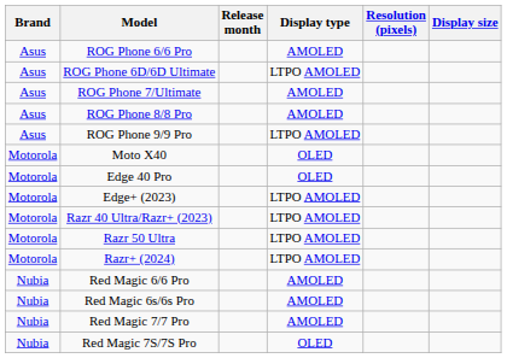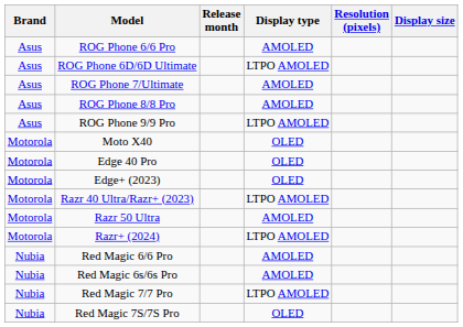 <table style="text-align: center;" class="wikitable sortable">
 <tr>
 <th>Brand</th>
 <th>Model</th>
 <th scope="col" data-sort-type="dates">Release<br>month</th>
 <th>Display type</th>
 <th scope="col" data-sort-type="number"><a href='#'>Resolution<br>(pixels)</a></th>
 <th scope="col" data-sort-type="number"><a href='#'>Display size</a></th>
 </tr>
 <tr>
 <td><a href='#'>Asus</a></td>
 <td><a href='#'>ROG Phone 6/6 Pro</a></td>
 <td></td>
 <td><a href='#'>AMOLED</a></td>
 <td></td>
 <td></td>
 </tr>
 <tr>
 <td><a href='#'>Asus</a></td>
 <td><a href='#'>ROG Phone 6D/6D Ultimate</a></td>
 <td></td>
 <td>LTPO <a href='#'>AMOLED</a></td>
 <td></td>
 <td></td>
 </tr>
 <tr>
 <td><a href='#'>Asus</a></td>
 <td><a href='#'>ROG Phone 7/Ultimate</a></td>
 <td></td>
 <td><a href='#'>AMOLED</a></td>
 <td></td>
 <td></td>
 </tr>
 <tr>
 <td><a href='#'>Asus</a></td>
 <td><a href='#'>ROG Phone 8/8 Pro</a></td>
 <td></td>
 <td><a href='#'>AMOLED</a></td>
 <td></td>
 <td></td>
 </tr>
 <tr>
 <td><a href='#'>Asus</a></td>
 <td>ROG Phone 9/9 Pro</td>
 <td></td>
 <td>LTPO <a href='#'>AMOLED</a></td>
 <td></td>
 <td></td>
 </tr>
 <tr>
 <td><a href='#'>Motorola</a></td>
 <td>Moto X40</td>
 <td></td>
 <td><a href='#'>OLED</a></td>
 <td></td>
 <td></td>
 </tr>
 <tr>
 <td><a href='#'>Motorola</a></td>
 <td>Edge 40 Pro</td>
 <td></td>
 <td><a href='#'>OLED</a></td>
 <td></td>
 <td></td>
 </tr>
 <tr>
 <td><a href='#'>Motorola</a></td>
 <td>Edge+ (2023)</td>
 <td></td>
-<td>LTPO <a href='#'>AMOLED</a></td>
+<td><a href='#'>OLED</a></td>
 <td></td>
 <td></td>
 </tr>
 <tr>
 <td><a href='#'>Motorola</a></td>
 <td><a href='#'>Razr 40 Ultra/Razr+ (2023)</a></td>
 <td></td>
 <td>LTPO <a href='#'>AMOLED</a></td>
 <td></td>
 <td></td>
 </tr>
 <tr>
 <td><a href='#'>Motorola</a></td>
 <td><a href='#'>Razr 50 Ultra</a></td>
 <td></td>
-<td>LTPO <a href='#'>AMOLED</a></td>
+<td><a href='#'>AMOLED</a></td>
 <td></td>
 <td></td>
 </tr>
 <tr>
 <td><a href='#'>Motorola</a></td>
 <td><a href='#'>Razr+ (2024)</a></td>
 <td></td>
 <td>LTPO <a href='#'>AMOLED</a></td>
 <td></td>
 <td></td>
 </tr>
 <tr>
 <td><a href='#'>Nubia</a></td>
 <td>Red Magic 6/6 Pro</td>
 <td></td>
 <td><a href='#'>AMOLED</a></td>
 <td></td>
 <td></td>
 </tr>
 <tr>
 <td><a href='#'>Nubia</a></td>
 <td>Red Magic 6s/6s Pro</td>
 <td></td>
 <td><a href='#'>AMOLED</a></td>
 <td></td>
 <td></td>
 </tr>
 <tr>
 <td><a href='#'>Nubia</a></td>
 <td>Red Magic 7/7 Pro</td>
 <td></td>
-<td><a href='#'>AMOLED</a></td>
+<td>LTPO <a href='#'>AMOLED</a></td>
 <td></td>
 <td></td>
 </tr>
 <tr>
 <td><a href='#'>Nubia</a></td>
 <td>Red Magic 7S/7S Pro</td>
 <td></td>
 <td><a href='#'>OLED</a></td>
 <td></td>
 <td></td>
 </tr>
 </table>
